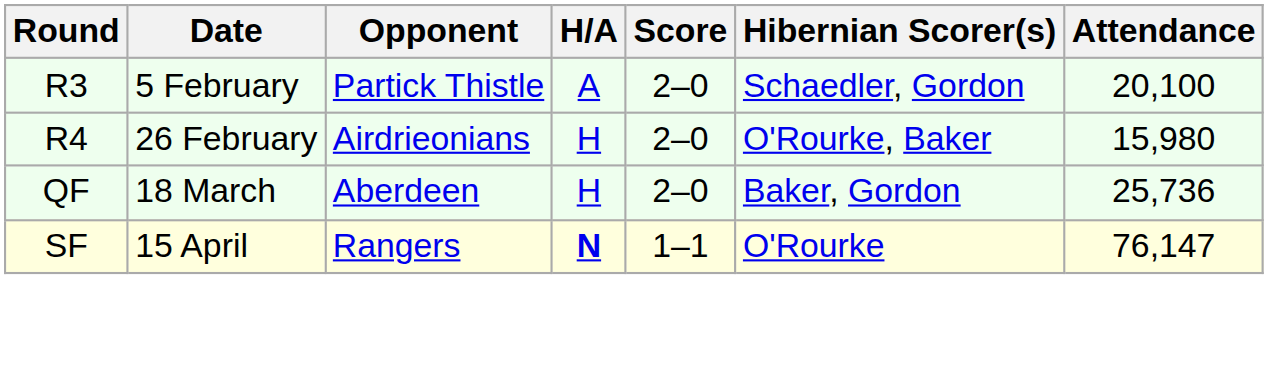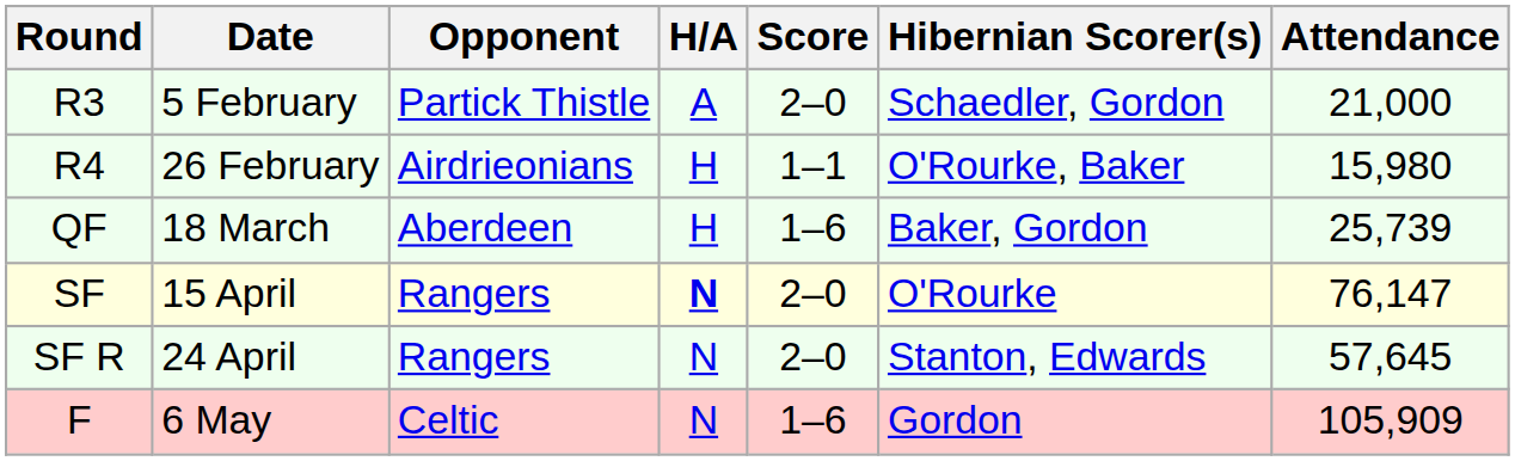 <table class="wikitable" style="text-align:center">
 <tr>
 <th>Round</th>
 <th>Date</th>
 <th>Opponent</th>
 <th>H/A</th>
 <th>Score</th>
 <th>Hibernian Scorer(s)</th>
 <th>Attendance</th>
 </tr>
 <tr bgcolor=#EEFFEE>
 <td>R3</td>
 <td align=left>5 February</td>
 <td align=left><a href='#'>Partick Thistle</a></td>
 <td><a href='#'>A</a></td>
 <td>2–0</td>
 <td align=left><a href='#'>Schaedler</a>, <a href='#'>Gordon</a></td>
-<td>20,100</td>
+<td>21,000</td>
 </tr>
 <tr bgcolor=#EEFFEE>
 <td>R4</td>
 <td align=left>26 February</td>
 <td align=left><a href='#'>Airdrieonians</a></td>
 <td><a href='#'>H</a></td>
-<td>2–0</td>
+<td>1–1</td>
 <td align=left><a href='#'>O'Rourke</a>, <a href='#'>Baker</a></td>
 <td>15,980</td>
 </tr>
 <tr bgcolor=#EEFFEE>
 <td>QF</td>
 <td align=left>18 March</td>
 <td align=left><a href='#'>Aberdeen</a></td>
 <td><a href='#'>H</a></td>
-<td>2–0</td>
+<td>1–6</td>
 <td align=left><a href='#'>Baker</a>, <a href='#'>Gordon</a></td>
-<td>25,736</td>
+<td>25,739</td>
 </tr>
 <tr bgcolor=#FFFFDD>
 <td>SF</td>
 <td align=left>15 April</td>
 <td align=left><a href='#'>Rangers</a></td>
 <td><strong><a href='#'>N</a></strong></td>
-<td>1–1</td>
+<td>2–0</td>
 <td align=left><a href='#'>O'Rourke</a></td>
 <td>76,147</td>
 </tr>
+<tr bgcolor=#EEFFEE>
+<td>SF R</td>
+<td align=left>24 April</td>
+<td align=left><a href='#'>Rangers</a></td>
+<td><a href='#'>N</a></td>
+<td>2–0</td>
+<td align=left><a href='#'>Stanton</a>, <a href='#'>Edwards</a></td>
+<td>57,645</td>
+</tr>
+<tr bgcolor=#FFCCCC>
+<td>F</td>
+<td align=left>6 May</td>
+<td align=left><a href='#'>Celtic</a></td>
+<td><a href='#'>N</a></td>
+<td>1–6</td>
+<td align=left><a href='#'>Gordon</a></td>
+<td>105,909</td>
+</tr>
 </table>
